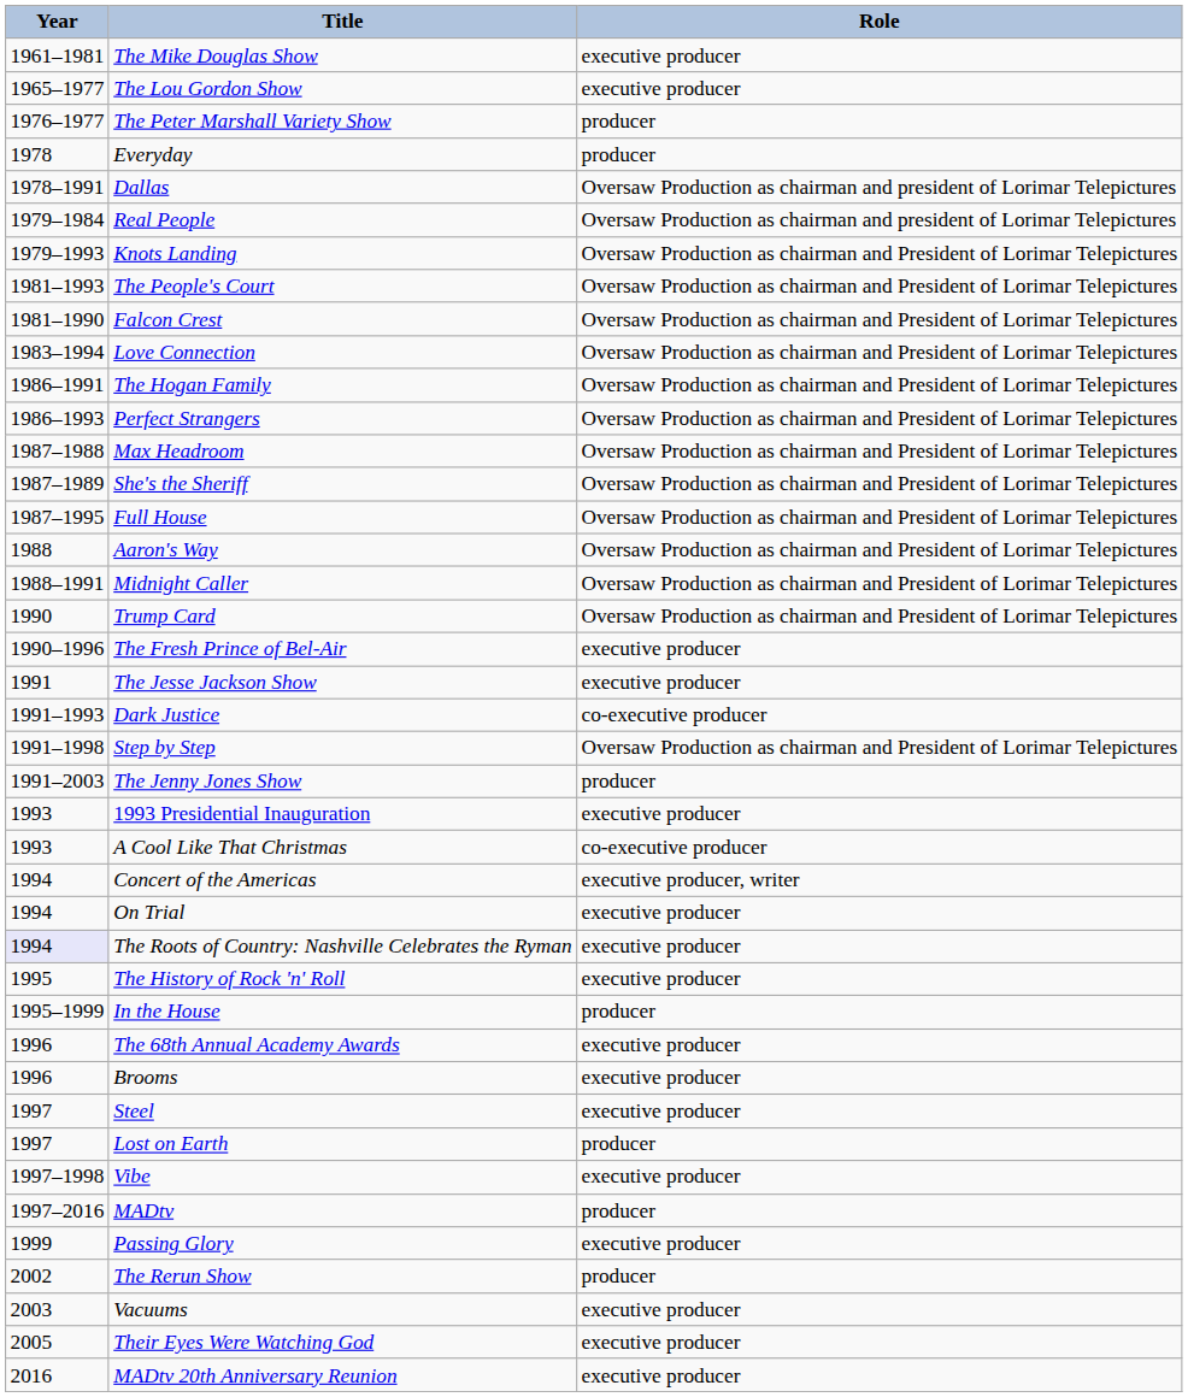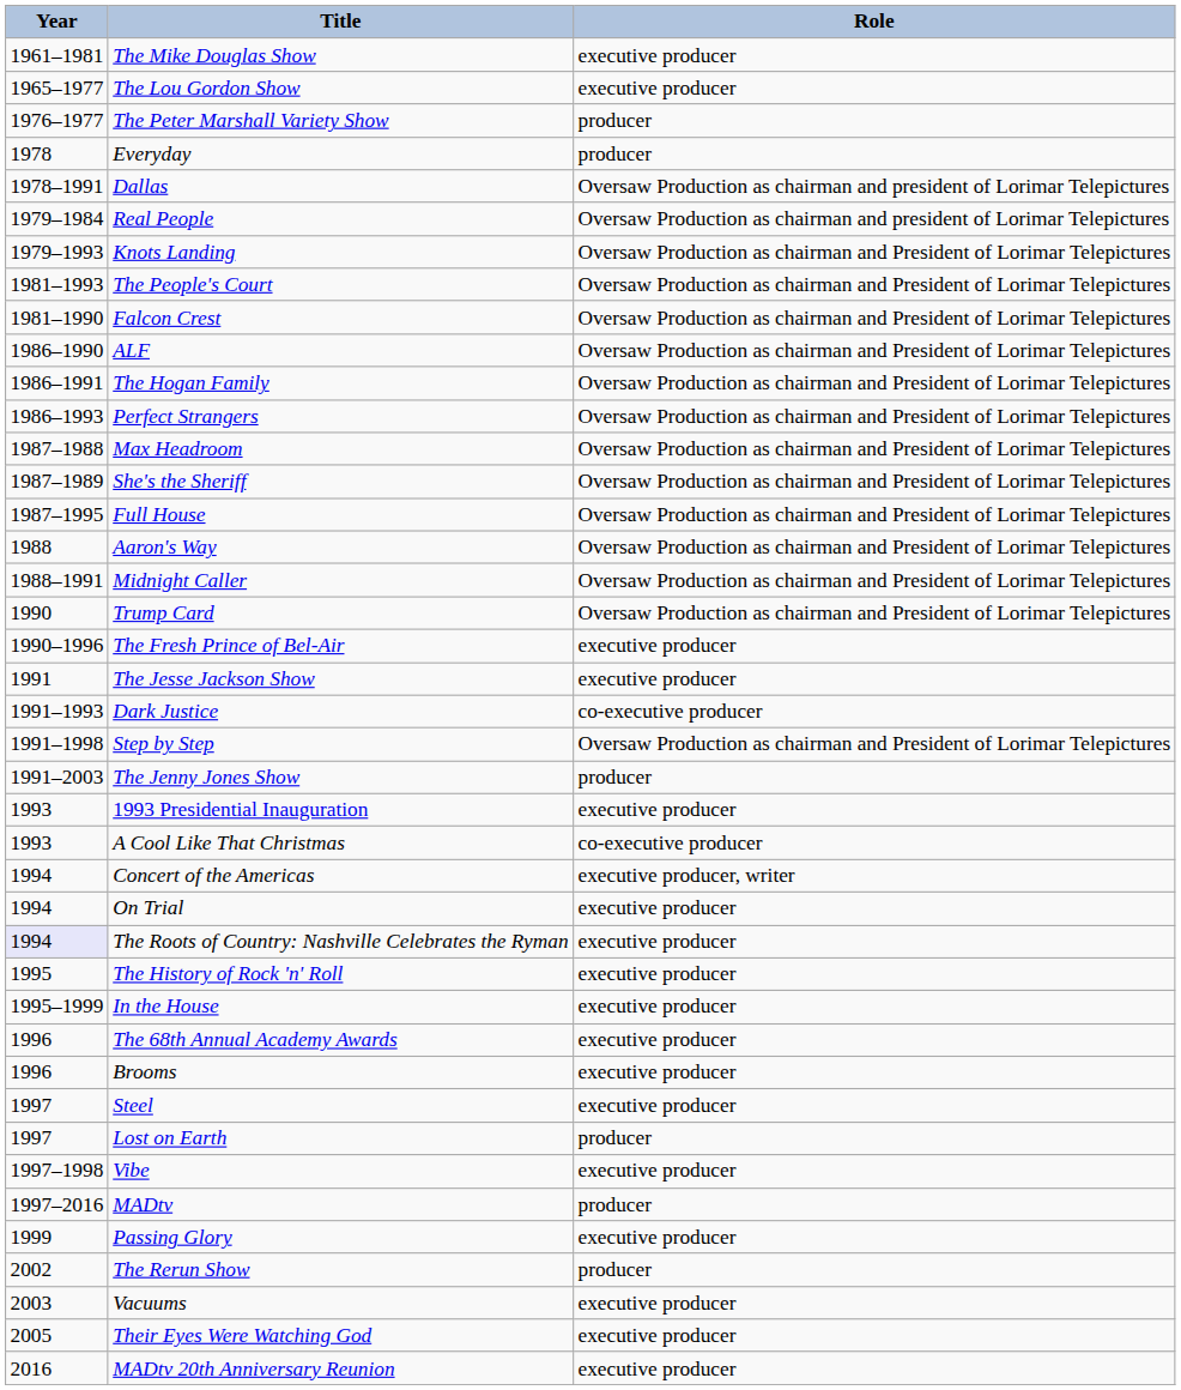 <table class="wikitable sortable">
 <tr>
 <th style="background:#B0C4DE;text-align:center;">Year</th>
 <th style="background:#B0C4DE;text-align:center;">Title</th>
 <th style="background:#B0C4DE;text-align:center;">Role</th>
 </tr>
 <tr>
 <td rowspan="1">1961–1981</td>
 <td><em><a href='#'>The Mike Douglas Show</a></em></td>
 <td>executive producer</td>
 </tr>
 <tr>
 <td rowspan="1">1965–1977</td>
 <td><em><a href='#'>The Lou Gordon Show</a></em></td>
 <td>executive producer</td>
 </tr>
 <tr>
 <td rowspan="1">1976–1977</td>
 <td><em><a href='#'>The Peter Marshall Variety Show</a></em></td>
 <td>producer</td>
 </tr>
 <tr>
 <td rowspan="1">1978</td>
 <td><em>Everyday</em></td>
 <td>producer</td>
 </tr>
 <tr>
 <td rowspan="1">1978–1991</td>
 <td><em><a href='#'>Dallas</a></em></td>
 <td>Oversaw Production as chairman and president of Lorimar Telepictures</td>
 </tr>
 <tr>
 <td rowspan="1">1979–1984</td>
 <td><em><a href='#'>Real People</a></em></td>
 <td>Oversaw Production as chairman and president of Lorimar Telepictures</td>
 </tr>
 <tr>
 <td rowspan="1">1979–1993</td>
 <td><em><a href='#'>Knots Landing</a></em></td>
 <td>Oversaw Production as chairman and President of Lorimar Telepictures</td>
 </tr>
 <tr>
 <td rowspan="1">1981–1993</td>
 <td><em><a href='#'>The People's Court</a></em></td>
 <td>Oversaw Production as chairman and President of Lorimar Telepictures</td>
 </tr>
 <tr>
 <td rowspan="1">1981–1990</td>
 <td><em><a href='#'>Falcon Crest</a></em></td>
 <td>Oversaw Production as chairman and President of Lorimar Telepictures</td>
 </tr>
 <tr>
-<td rowspan="1">1983–1994</td>
-<td><em><a href='#'>Love Connection</a></em></td>
+<td rowspan="1">1986–1990</td>
+<td><em><a href='#'>ALF</a></em></td>
 <td>Oversaw Production as chairman and President of Lorimar Telepictures</td>
 </tr>
 <tr>
 <td rowspan="1">1986–1991</td>
 <td><em><a href='#'>The Hogan Family</a></em></td>
 <td>Oversaw Production as chairman and President of Lorimar Telepictures</td>
 </tr>
 <tr>
 <td rowspan="1">1986–1993</td>
 <td><em><a href='#'>Perfect Strangers</a></em></td>
 <td>Oversaw Production as chairman and President of Lorimar Telepictures</td>
 </tr>
 <tr>
 <td rowspan="1">1987–1988</td>
 <td><em><a href='#'>Max Headroom</a></em></td>
 <td>Oversaw Production as chairman and President of Lorimar Telepictures</td>
 </tr>
 <tr>
 <td rowspan="1">1987–1989</td>
 <td><em><a href='#'>She's the Sheriff</a></em></td>
 <td>Oversaw Production as chairman and President of Lorimar Telepictures</td>
 </tr>
 <tr>
 <td rowspan="1">1987–1995</td>
 <td><em><a href='#'>Full House</a></em></td>
 <td>Oversaw Production as chairman and President of Lorimar Telepictures</td>
 </tr>
 <tr>
 <td rowspan="1">1988</td>
 <td><em><a href='#'>Aaron's Way</a></em></td>
 <td>Oversaw Production as chairman and President of Lorimar Telepictures</td>
 </tr>
 <tr>
 <td rowspan="1">1988–1991</td>
 <td><em><a href='#'>Midnight Caller</a></em></td>
 <td>Oversaw Production as chairman and President of Lorimar Telepictures</td>
 </tr>
 <tr>
 <td rowspan="1">1990</td>
 <td><em><a href='#'>Trump Card</a></em></td>
 <td>Oversaw Production as chairman and President of Lorimar Telepictures</td>
 </tr>
 <tr>
 <td rowspan="1">1990–1996</td>
 <td><em><a href='#'>The Fresh Prince of Bel-Air</a></em></td>
 <td>executive producer</td>
 </tr>
 <tr>
 <td rowspan="1">1991</td>
 <td><em><a href='#'>The Jesse Jackson Show</a></em></td>
 <td>executive producer</td>
 </tr>
 <tr>
 <td rowspan="1">1991–1993</td>
 <td><em><a href='#'>Dark Justice</a></em></td>
 <td>co-executive producer</td>
 </tr>
 <tr>
 <td rowspan="1">1991–1998</td>
 <td><em><a href='#'>Step by Step</a></em></td>
 <td>Oversaw Production as chairman and President of Lorimar Telepictures</td>
 </tr>
 <tr>
 <td rowspan="1">1991–2003</td>
 <td><em><a href='#'>The Jenny Jones Show</a></em></td>
 <td>producer</td>
 </tr>
 <tr>
 <td rowspan="1">1993</td>
 <td><a href='#'>1993 Presidential Inauguration</a></td>
 <td>executive producer</td>
 </tr>
 <tr>
 <td rowspan="1">1993</td>
 <td><em>A Cool Like That Christmas</em></td>
 <td>co-executive producer</td>
 </tr>
 <tr>
 <td rowspan="1">1994</td>
 <td><em>Concert of the Americas</em></td>
 <td>executive producer, writer</td>
 </tr>
 <tr>
 <td rowspan="1">1994</td>
 <td><em>On Trial</em></td>
 <td>executive producer</td>
 </tr>
 <tr>
 <td rowspan="1" style="background: lavender;">1994</td>
 <td><em>The Roots of Country: Nashville Celebrates the Ryman</em></td>
 <td>executive producer</td>
 </tr>
 <tr>
 <td rowspan="1">1995</td>
 <td><em><a href='#'>The History of Rock 'n' Roll</a></em></td>
 <td>executive producer</td>
 </tr>
 <tr>
 <td rowspan="1">1995–1999</td>
 <td><em><a href='#'>In the House</a></em></td>
-<td>producer</td>
+<td>executive producer</td>
 </tr>
 <tr>
 <td rowspan="1">1996</td>
 <td><em><a href='#'>The 68th Annual Academy Awards</a></em></td>
 <td>executive producer</td>
 </tr>
 <tr>
 <td rowspan="1">1996</td>
 <td><em>Brooms</em></td>
 <td>executive producer</td>
 </tr>
 <tr>
 <td rowspan="1">1997</td>
 <td><em><a href='#'>Steel</a></em></td>
 <td>executive producer</td>
 </tr>
 <tr>
 <td rowspan="1">1997</td>
 <td><em><a href='#'>Lost on Earth</a></em></td>
 <td>producer</td>
 </tr>
 <tr>
 <td rowspan="1">1997–1998</td>
 <td><em><a href='#'>Vibe</a></em></td>
 <td>executive producer</td>
 </tr>
 <tr>
 <td rowspan="1">1997–2016</td>
 <td><em><a href='#'>MADtv</a></em></td>
 <td>producer</td>
 </tr>
 <tr>
 <td rowspan="1">1999</td>
 <td><em><a href='#'>Passing Glory</a></em></td>
 <td>executive producer</td>
 </tr>
 <tr>
 <td rowspan="1">2002</td>
 <td><em><a href='#'>The Rerun Show</a></em></td>
 <td>producer</td>
 </tr>
 <tr>
 <td rowspan="1">2003</td>
 <td><em>Vacuums</em></td>
 <td>executive producer</td>
 </tr>
 <tr>
 <td rowspan="1">2005</td>
 <td><em><a href='#'>Their Eyes Were Watching God</a></em></td>
 <td>executive producer</td>
 </tr>
 <tr>
 <td rowspan="1">2016</td>
 <td><em><a href='#'>MADtv 20th Anniversary Reunion</a></em></td>
 <td>executive producer</td>
 </tr>
 <tr>
 </tr>
 </table>
